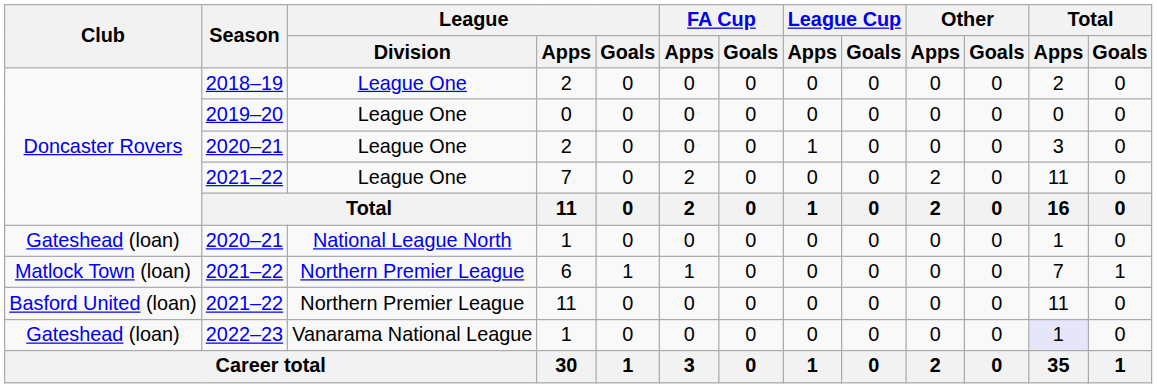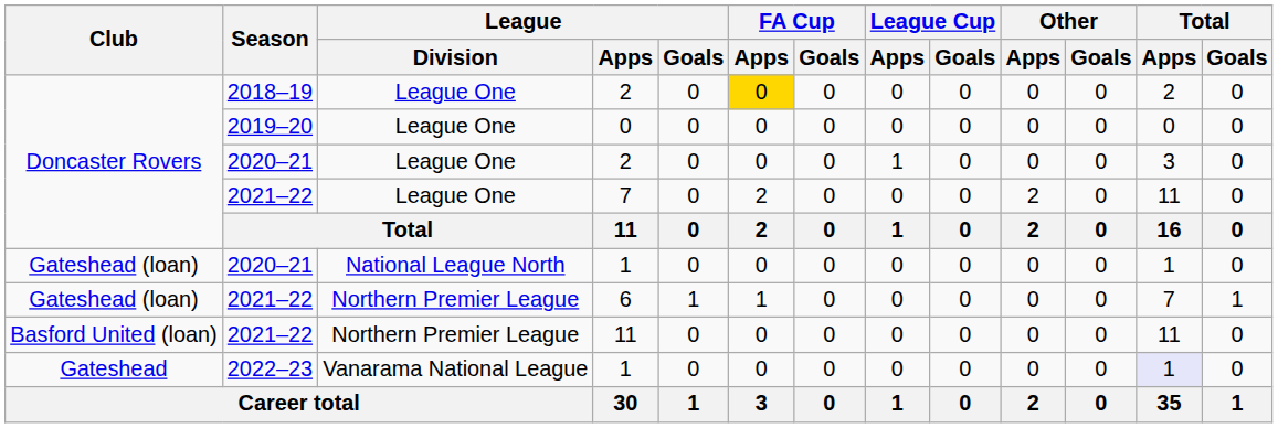 <table class=wikitable style="text-align: center">
 <tr>
 <th rowspan=2>Club</th>
 <th rowspan=2>Season</th>
 <th colspan=3>League</th>
 <th colspan=2><a href='#'>FA Cup</a></th>
 <th colspan=2><a href='#'>League Cup</a></th>
 <th colspan=2>Other</th>
 <th colspan=2>Total</th>
 </tr>
 <tr>
 <th>Division</th>
 <th>Apps</th>
 <th>Goals</th>
 <th>Apps</th>
 <th>Goals</th>
 <th>Apps</th>
 <th>Goals</th>
 <th>Apps</th>
 <th>Goals</th>
 <th>Apps</th>
 <th>Goals</th>
 </tr>
 <tr>
 <td rowspan=5><a href='#'>Doncaster Rovers</a></td>
 <td><a href='#'>2018–19</a></td>
 <td><a href='#'>League One</a></td>
 <td>2</td>
 <td>0</td>
-<td>0</td>
+<td style="background: gold;">0</td>
 <td>0</td>
 <td>0</td>
 <td>0</td>
 <td>0</td>
 <td>0</td>
 <td>2</td>
 <td>0</td>
 </tr>
 <tr>
 <td><a href='#'>2019–20</a></td>
 <td>League One</td>
 <td>0</td>
 <td>0</td>
 <td>0</td>
 <td>0</td>
 <td>0</td>
 <td>0</td>
 <td>0</td>
 <td>0</td>
 <td>0</td>
 <td>0</td>
 </tr>
 <tr>
 <td><a href='#'>2020–21</a></td>
 <td>League One</td>
 <td>2</td>
 <td>0</td>
 <td>0</td>
 <td>0</td>
 <td>1</td>
 <td>0</td>
 <td>0</td>
 <td>0</td>
 <td>3</td>
 <td>0</td>
 </tr>
 <tr>
 <td><a href='#'>2021–22</a></td>
 <td>League One</td>
 <td>7</td>
 <td>0</td>
 <td>2</td>
 <td>0</td>
 <td>0</td>
 <td>0</td>
 <td>2</td>
 <td>0</td>
 <td>11</td>
 <td>0</td>
 </tr>
 <tr>
 <th colspan=2>Total</th>
 <th>11</th>
 <th>0</th>
 <th>2</th>
 <th>0</th>
 <th>1</th>
 <th>0</th>
 <th>2</th>
 <th>0</th>
 <th>16</th>
 <th>0</th>
 </tr>
 <tr>
 <td><a href='#'>Gateshead</a> (loan)</td>
 <td><a href='#'>2020–21</a></td>
 <td><a href='#'>National League North</a></td>
 <td>1</td>
 <td>0</td>
 <td>0</td>
 <td>0</td>
 <td>0</td>
 <td>0</td>
 <td>0</td>
 <td>0</td>
 <td>1</td>
 <td>0</td>
 </tr>
 <tr>
-<td><a href='#'>Matlock Town</a> (loan)</td>
+<td><a href='#'>Gateshead</a> (loan)</td>
 <td><a href='#'>2021–22</a></td>
 <td><a href='#'>Northern Premier League</a></td>
 <td>6</td>
 <td>1</td>
 <td>1</td>
 <td>0</td>
 <td>0</td>
 <td>0</td>
 <td>0</td>
 <td>0</td>
 <td>7</td>
 <td>1</td>
 </tr>
 <tr>
 <td><a href='#'>Basford United</a> (loan)</td>
 <td><a href='#'>2021–22</a></td>
 <td>Northern Premier League</td>
 <td>11</td>
 <td>0</td>
 <td>0</td>
 <td>0</td>
 <td>0</td>
 <td>0</td>
 <td>0</td>
 <td>0</td>
 <td>11</td>
 <td>0</td>
 </tr>
 <tr>
-<td><a href='#'>Gateshead</a> (loan)</td>
+<td><a href='#'>Gateshead</a></td>
 <td><a href='#'>2022–23</a></td>
 <td>Vanarama National League</td>
 <td>1</td>
 <td>0</td>
 <td>0</td>
 <td>0</td>
 <td>0</td>
 <td>0</td>
 <td>0</td>
 <td>0</td>
 <td style="background: lavender;">1</td>
 <td>0</td>
 </tr>
 <tr>
 <th colspan=3>Career total</th>
 <th>30</th>
 <th>1</th>
 <th>3</th>
 <th>0</th>
 <th>1</th>
 <th>0</th>
 <th>2</th>
 <th>0</th>
 <th>35</th>
 <th>1</th>
 </tr>
 </table>
